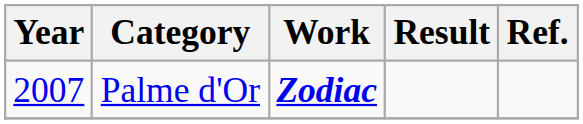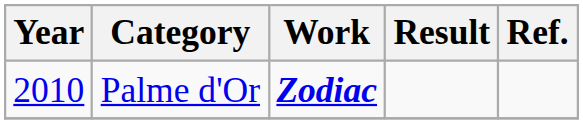 <table class="wikitable plainrowheaders">
 <tr>
 <th scope="col">Year</th>
 <th scope="col">Category</th>
 <th scope="col">Work</th>
 <th scope="col">Result</th>
 <th scope="col">Ref.</th>
 </tr>
 <tr>
-<td style="text-align:center"><a href='#'>2007</a></td>
+<td style="text-align:center"><a href='#'>2010</a></td>
 <td><a href='#'>Palme d'Or</a></td>
 <td><strong><em><a href='#'>Zodiac</a></em></strong></td>
 <td></td>
 <td></td>
 </tr>
 <tr>
 </tr>
 </table>
